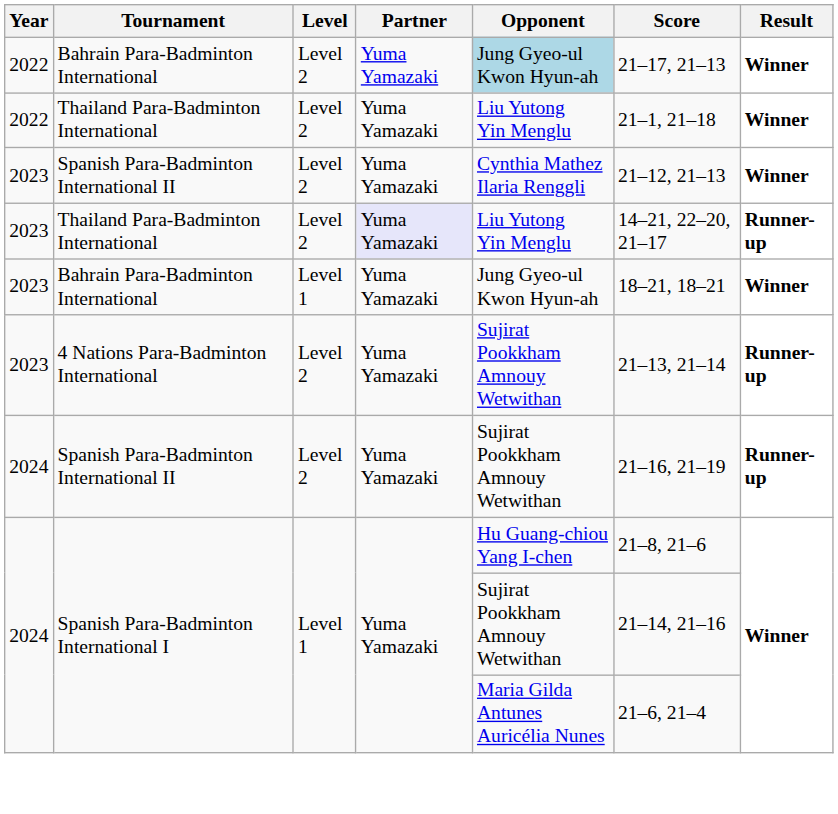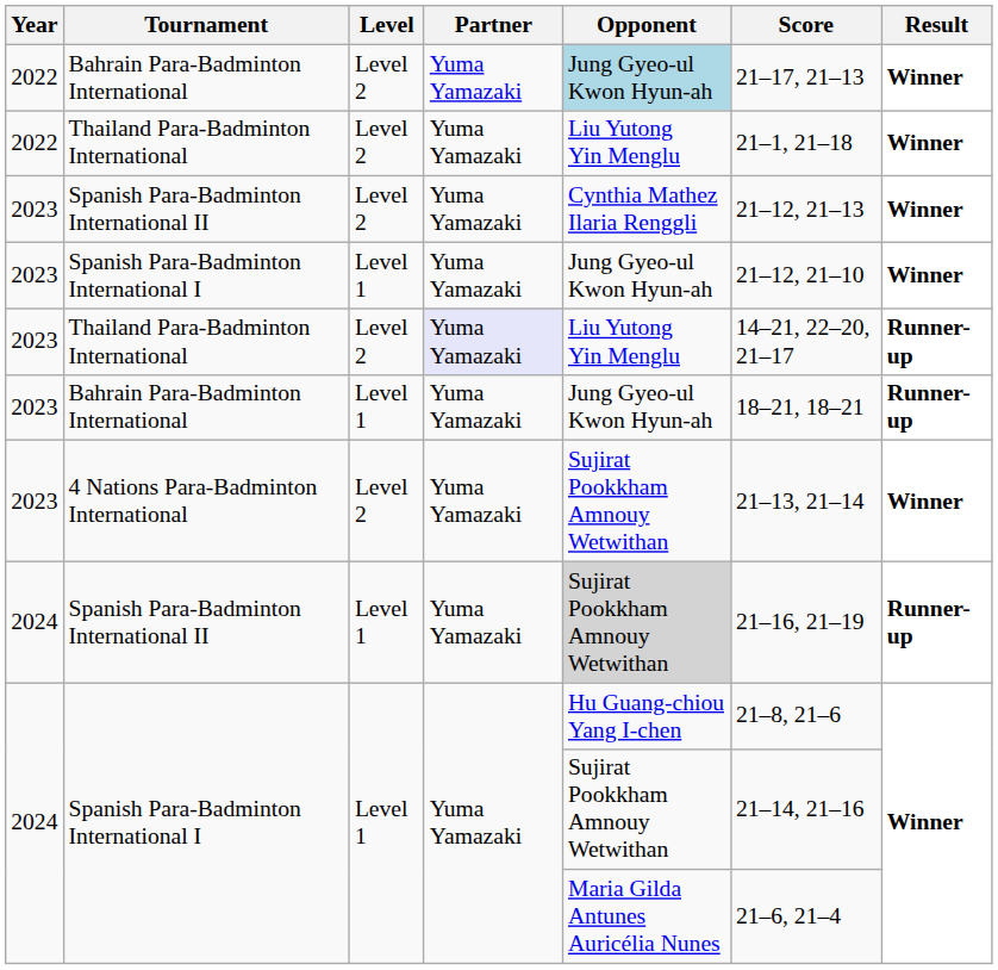 <table class="sortable wikitable" style="font-size: 90%;">
 <tr>
 <th>Year</th>
 <th>Tournament</th>
 <th>Level</th>
 <th>Partner</th>
 <th>Opponent</th>
 <th>Score</th>
 <th>Result</th>
 </tr>
 <tr>
 <td align="center">2022</td>
 <td align="left">Bahrain Para-Badminton International</td>
 <td align="left">Level 2</td>
 <td> <a href='#'>Yuma Yamazaki</a></td>
 <td align="left" style="background: lightblue;"> Jung Gyeo-ul<br> Kwon Hyun-ah</td>
 <td align="left">21–17, 21–13</td>
 <td style="text-align:left; background:white"> <strong>Winner</strong></td>
 </tr>
 <tr>
 <td align="center">2022</td>
 <td align="left">Thailand Para-Badminton International</td>
 <td align="left">Level 2</td>
 <td> Yuma Yamazaki</td>
 <td align="left"> <a href='#'>Liu Yutong</a><br> <a href='#'>Yin Menglu</a></td>
 <td align="left">21–1, 21–18</td>
 <td style="text-align:left; background:white"> <strong>Winner</strong></td>
 </tr>
 <tr>
 <td align="center">2023</td>
 <td align="left">Spanish Para-Badminton International II</td>
 <td align="left">Level 2</td>
 <td> Yuma Yamazaki</td>
 <td align="left"> <a href='#'>Cynthia Mathez</a><br> <a href='#'>Ilaria Renggli</a></td>
 <td align="left">21–12, 21–13</td>
 <td style="text-align:left; background:white"> <strong>Winner</strong></td>
 </tr>
 <tr>
 <td align="center">2023</td>
+<td align="left">Spanish Para-Badminton International I</td>
+<td align="left">Level 1</td>
+<td> Yuma Yamazaki</td>
+<td align="left"> Jung Gyeo-ul<br> Kwon Hyun-ah</td>
+<td align="left">21–12, 21–10</td>
+<td style="text-align:left; background:white"> <strong>Winner</strong></td>
+</tr>
+<tr>
+<td align="center">2023</td>
 <td align="left">Thailand Para-Badminton International</td>
 <td align="left">Level 2</td>
 <td style="background: lavender;"> Yuma Yamazaki</td>
 <td align="left"> <a href='#'>Liu Yutong</a><br> <a href='#'>Yin Menglu</a></td>
 <td align="left">14–21, 22–20, 21–17</td>
 <td style="text-align:left; background:white"> <strong>Runner-up</strong></td>
 </tr>
 <tr>
 <td align="center">2023</td>
 <td align="left">Bahrain Para-Badminton International</td>
 <td align="left">Level 1</td>
 <td> Yuma Yamazaki</td>
 <td align="left"> Jung Gyeo-ul<br> Kwon Hyun-ah</td>
 <td align="left">18–21, 18–21</td>
-<td style="text-align:left; background:white"> <strong>Winner</strong></td>
+<td style="text-align:left; background:white"> <strong>Runner-up</strong></td>
 </tr>
 <tr>
 <td align="center">2023</td>
 <td align="left">4 Nations Para-Badminton International</td>
 <td align="left">Level 2</td>
 <td> Yuma Yamazaki</td>
 <td align="left"> <a href='#'>Sujirat Pookkham</a><br> <a href='#'>Amnouy Wetwithan</a></td>
 <td align="left">21–13, 21–14</td>
-<td style="text-align:left; background:white"> <strong>Runner-up</strong></td>
+<td style="text-align:left; background:white"> <strong>Winner</strong></td>
 </tr>
 <tr>
 <td align="center">2024</td>
 <td align="left">Spanish Para-Badminton International II</td>
-<td align="left">Level 2</td>
+<td align="left">Level 1</td>
 <td> Yuma Yamazaki</td>
-<td align="left"> Sujirat Pookkham<br> Amnouy Wetwithan</td>
+<td align="left" style="background: lightgrey;"> Sujirat Pookkham<br> Amnouy Wetwithan</td>
 <td align="left">21–16, 21–19</td>
 <td style="text-align:left; background:white"> <strong>Runner-up</strong></td>
 </tr>
 <tr>
 <td rowspan="3" align="center">2024</td>
 <td rowspan="3" align="left">Spanish Para-Badminton International I</td>
 <td rowspan="3" align="left">Level 1</td>
 <td rowspan="3"> Yuma Yamazaki</td>
 <td align="left"> <a href='#'>Hu Guang-chiou</a><br> <a href='#'>Yang I-chen</a></td>
 <td align="left">21–8, 21–6</td>
 <td rowspan="3" style="text-align:left; background:white"> <strong>Winner</strong></td>
 </tr>
 <tr>
 <td align="left"> Sujirat Pookkham<br> Amnouy Wetwithan</td>
 <td align="left">21–14, 21–16</td>
 </tr>
 <tr>
 <td align="left"> <a href='#'>Maria Gilda Antunes</a><br> <a href='#'>Auricélia Nunes</a></td>
 <td align="left">21–6, 21–4</td>
 </tr>
 </table>
